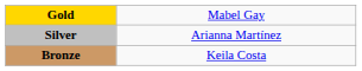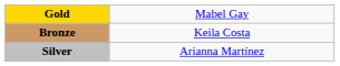 <table class="wikitable" style="text-align:center; " width="35%">
 <tr>
 <td bgcolor="gold"><strong>Gold</strong></td>
 <td><a href='#'>Mabel Gay</a><br>  <small><em></em></small></td>
 </tr>
 <tr>
+<td bgcolor="CC9966"><strong>Bronze</strong></td>
+<td><a href='#'>Keila Costa</a><br>  <small><em></em></small></td>
+</tr>
+<tr>
 <td bgcolor="silver"><strong>Silver</strong></td>
 <td><a href='#'>Arianna Martínez</a><br>  <small><em></em></small></td>
 </tr>
-<tr>
-<td bgcolor="CC9966"><strong>Bronze</strong></td>
-<td><a href='#'>Keila Costa</a><br>  <small><em></em></small></td>
-</tr>
 </table>
